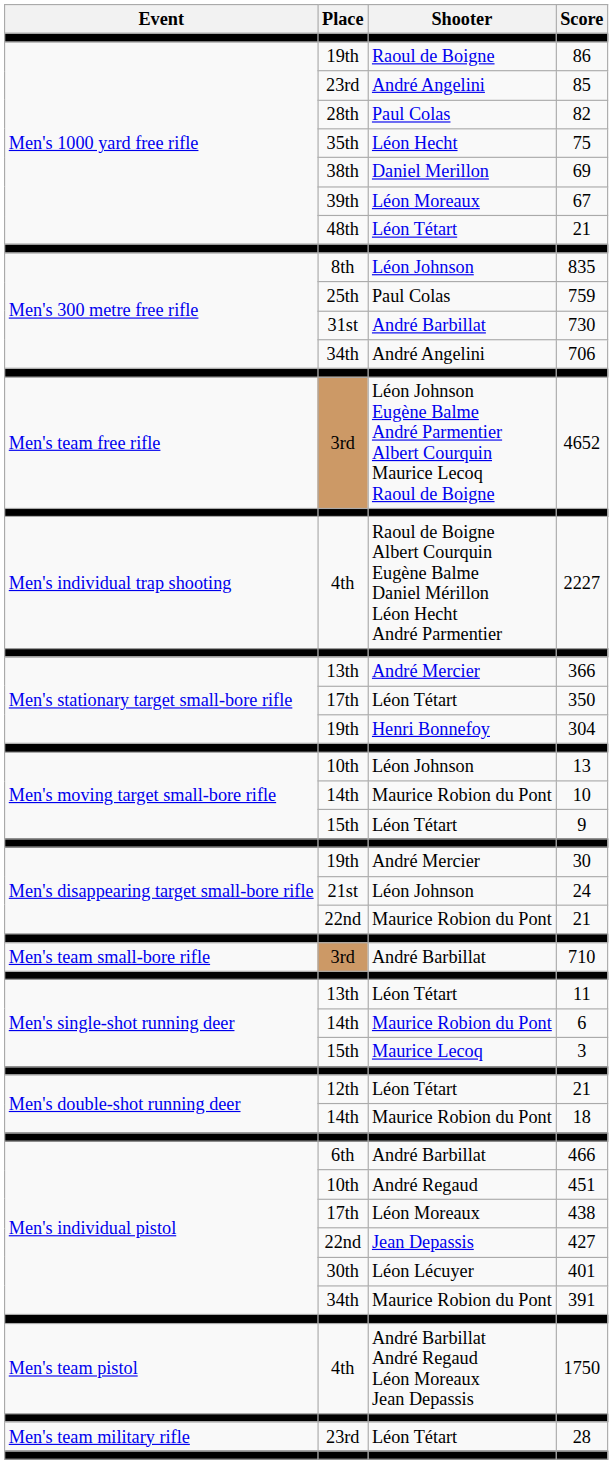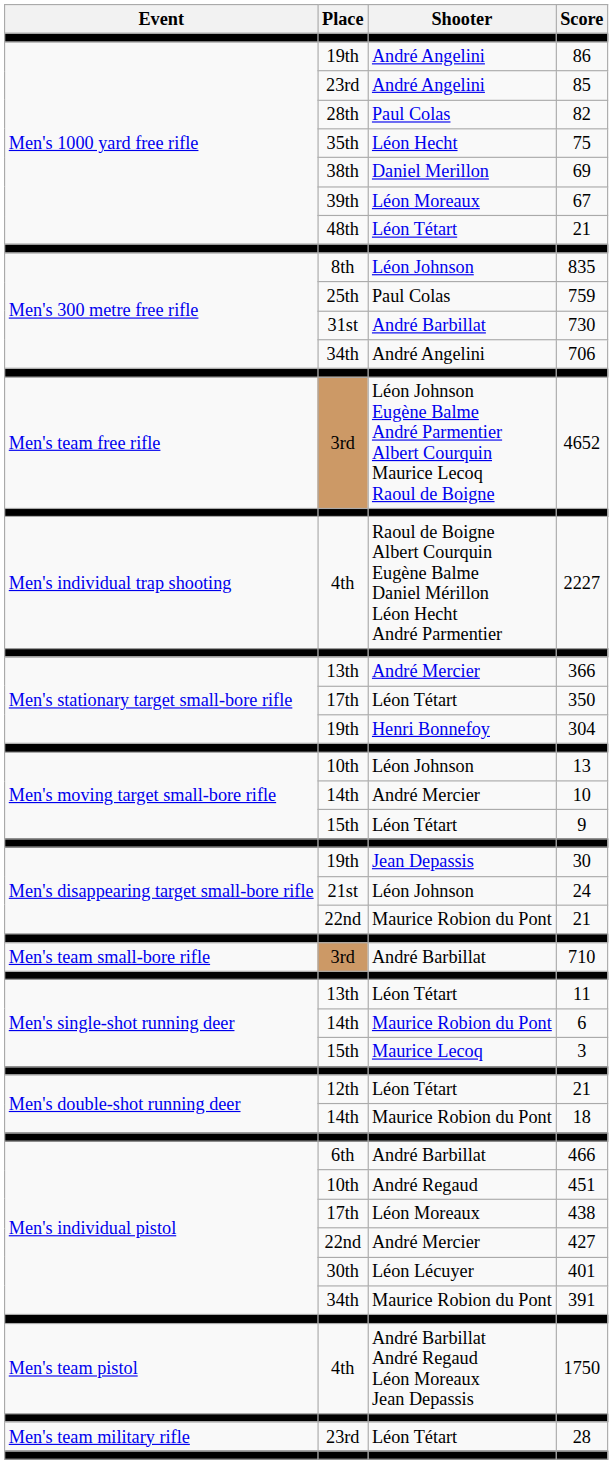 <table class=wikitable>
 <tr>
 <th>Event</th>
 <th>Place</th>
 <th>Shooter</th>
 <th>Score</th>
 </tr>
 <tr bgcolor=black>
 <td></td>
 <td></td>
 <td></td>
 <td></td>
 </tr>
 <tr>
 <td rowspan=7><a href='#'>Men's 1000 yard free rifle</a></td>
 <td align=center>19th</td>
-<td><a href='#'>Raoul de Boigne</a></td>
+<td><a href='#'>André Angelini</a></td>
 <td align=center>86</td>
 </tr>
 <tr>
 <td align=center>23rd</td>
 <td><a href='#'>André Angelini</a></td>
 <td align=center>85</td>
 </tr>
 <tr>
 <td align=center>28th</td>
 <td><a href='#'>Paul Colas</a></td>
 <td align=center>82</td>
 </tr>
 <tr>
 <td align=center>35th</td>
 <td><a href='#'>Léon Hecht</a></td>
 <td align=center>75</td>
 </tr>
 <tr>
 <td align=center>38th</td>
 <td><a href='#'>Daniel Merillon</a></td>
 <td align=center>69</td>
 </tr>
 <tr>
 <td align=center>39th</td>
 <td><a href='#'>Léon Moreaux</a></td>
 <td align=center>67</td>
 </tr>
 <tr>
 <td align=center>48th</td>
 <td><a href='#'>Léon Tétart</a></td>
 <td align=center>21</td>
 </tr>
 <tr bgcolor=black>
 <td></td>
 <td></td>
 <td></td>
 <td></td>
 </tr>
 <tr>
 <td rowspan=4><a href='#'>Men's 300 metre free rifle</a></td>
 <td align=center>8th</td>
 <td><a href='#'>Léon Johnson</a></td>
 <td align=center>835</td>
 </tr>
 <tr>
 <td align=center>25th</td>
 <td>Paul Colas</td>
 <td align=center>759</td>
 </tr>
 <tr>
 <td align=center>31st</td>
 <td><a href='#'>André Barbillat</a></td>
 <td align=center>730</td>
 </tr>
 <tr>
 <td align=center>34th</td>
 <td>André Angelini</td>
 <td align=center>706</td>
 </tr>
 <tr bgcolor=black>
 <td></td>
 <td></td>
 <td></td>
 <td></td>
 </tr>
 <tr>
 <td><a href='#'>Men's team free rifle</a></td>
 <td bgcolor=cc9966 align=center>3rd</td>
 <td>Léon Johnson <br> <a href='#'>Eugène Balme</a> <br> <a href='#'>André Parmentier</a> <br> <a href='#'>Albert Courquin</a> <br> Maurice Lecoq <br> <a href='#'>Raoul de Boigne</a></td>
 <td align=center>4652</td>
 </tr>
 <tr bgcolor=black>
 <td></td>
 <td></td>
 <td></td>
 <td></td>
 </tr>
 <tr>
 <td><a href='#'>Men's individual trap shooting</a></td>
 <td align=center>4th</td>
 <td>Raoul de Boigne <br> Albert Courquin <br> Eugène Balme <br> Daniel Mérillon <br> Léon Hecht <br> André Parmentier</td>
 <td align=center>2227</td>
 </tr>
 <tr bgcolor=black>
 <td></td>
 <td></td>
 <td></td>
 <td></td>
 </tr>
 <tr>
 <td rowspan=3><a href='#'>Men's stationary target small-bore rifle</a></td>
 <td align=center>13th</td>
 <td><a href='#'>André Mercier</a></td>
 <td align=center>366</td>
 </tr>
 <tr>
 <td align=center>17th</td>
 <td>Léon Tétart</td>
 <td align=center>350</td>
 </tr>
 <tr>
 <td align=center>19th</td>
 <td><a href='#'>Henri Bonnefoy</a></td>
 <td align=center>304</td>
 </tr>
 <tr bgcolor=black>
 <td></td>
 <td></td>
 <td></td>
 <td></td>
 </tr>
 <tr>
 <td rowspan=3><a href='#'>Men's moving target small-bore rifle</a></td>
 <td align=center>10th</td>
 <td>Léon Johnson</td>
 <td align=center>13</td>
 </tr>
 <tr>
 <td align=center>14th</td>
-<td>Maurice Robion du Pont</td>
+<td>André Mercier</td>
 <td align=center>10</td>
 </tr>
 <tr>
 <td align=center>15th</td>
 <td>Léon Tétart</td>
 <td align=center>9</td>
 </tr>
 <tr bgcolor=black>
 <td></td>
 <td></td>
 <td></td>
 <td></td>
 </tr>
 <tr>
 <td rowspan=3><a href='#'>Men's disappearing target small-bore rifle</a></td>
 <td align=center>19th</td>
-<td>André Mercier</td>
+<td><a href='#'>Jean Depassis</a></td>
 <td align=center>30</td>
 </tr>
 <tr>
 <td align=center>21st</td>
 <td>Léon Johnson</td>
 <td align=center>24</td>
 </tr>
 <tr>
 <td align=center>22nd</td>
 <td>Maurice Robion du Pont</td>
 <td align=center>21</td>
 </tr>
 <tr bgcolor=black>
 <td></td>
 <td></td>
 <td></td>
 <td></td>
 </tr>
 <tr>
 <td><a href='#'>Men's team small-bore rifle</a></td>
 <td bgcolor=cc9966 align=center>3rd</td>
 <td>André Barbillat</td>
 <td align=center>710</td>
 </tr>
 <tr bgcolor=black>
 <td></td>
 <td></td>
 <td></td>
 <td></td>
 </tr>
 <tr>
 <td rowspan=3><a href='#'>Men's single-shot running deer</a></td>
 <td align=center>13th</td>
 <td>Léon Tétart</td>
 <td align=center>11</td>
 </tr>
 <tr>
 <td align=center>14th</td>
 <td><a href='#'>Maurice Robion du Pont</a></td>
 <td align=center>6</td>
 </tr>
 <tr>
 <td align=center>15th</td>
 <td><a href='#'>Maurice Lecoq</a></td>
 <td align=center>3</td>
 </tr>
 <tr bgcolor=black>
 <td></td>
 <td></td>
 <td></td>
 <td></td>
 </tr>
 <tr>
 <td rowspan=2><a href='#'>Men's double-shot running deer</a></td>
 <td align=center>12th</td>
 <td>Léon Tétart</td>
 <td align=center>21</td>
 </tr>
 <tr>
 <td align=center>14th</td>
 <td>Maurice Robion du Pont</td>
 <td align=center>18</td>
 </tr>
 <tr bgcolor=black>
 <td></td>
 <td></td>
 <td></td>
 <td></td>
 </tr>
 <tr>
 <td rowspan=6><a href='#'>Men's individual pistol</a></td>
 <td align=center>6th</td>
 <td>André Barbillat</td>
 <td align=center>466</td>
 </tr>
 <tr>
 <td align=center>10th</td>
 <td>André Regaud</td>
 <td align=center>451</td>
 </tr>
 <tr>
 <td align=center>17th</td>
 <td>Léon Moreaux</td>
 <td align=center>438</td>
 </tr>
 <tr>
 <td align=center>22nd</td>
-<td><a href='#'>Jean Depassis</a></td>
+<td>André Mercier</td>
 <td align=center>427</td>
 </tr>
 <tr>
 <td align=center>30th</td>
 <td>Léon Lécuyer</td>
 <td align=center>401</td>
 </tr>
 <tr>
 <td align=center>34th</td>
 <td>Maurice Robion du Pont</td>
 <td align=center>391</td>
 </tr>
 <tr bgcolor=black>
 <td></td>
 <td></td>
 <td></td>
 <td></td>
 </tr>
 <tr>
 <td><a href='#'>Men's team pistol</a></td>
 <td align=center>4th</td>
 <td>André Barbillat <br> André Regaud <br> Léon Moreaux <br> Jean Depassis</td>
 <td align=center>1750</td>
 </tr>
 <tr bgcolor=black>
 <td></td>
 <td></td>
 <td></td>
 <td></td>
 </tr>
 <tr>
 <td><a href='#'>Men's team military rifle</a></td>
 <td align=center>23rd</td>
 <td>Léon Tétart</td>
 <td align=center>28</td>
 </tr>
 <tr bgcolor=black>
 <td></td>
 <td></td>
 <td></td>
 <td></td>
 </tr>
 </table>
